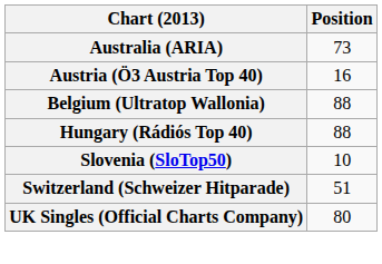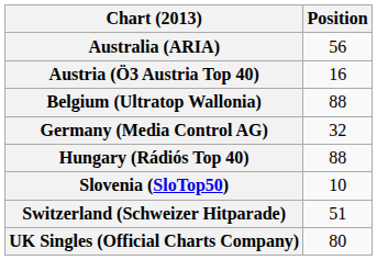 <table class="wikitable sortable plainrowheaders" style="text-align:center">
 <tr>
 <th scope="col">Chart (2013)</th>
 <th scope="col">Position</th>
 </tr>
 <tr>
 <th scope="row">Australia (ARIA)</th>
-<td style="text-align:center;">73</td>
+<td style="text-align:center;">56</td>
 </tr>
 <tr>
 <th scope="row">Austria (Ö3 Austria Top 40)</th>
 <td style="text-align:center;">16</td>
 </tr>
 <tr>
 <th scope="row">Belgium (Ultratop Wallonia)</th>
 <td style="text-align:center;">88</td>
+</tr>
+<tr>
+<th scope="row">Germany (Media Control AG)</th>
+<td style="text-align:center;">32</td>
 </tr>
 <tr>
 <th scope="row">Hungary (Rádiós Top 40)</th>
 <td align="center">88</td>
 </tr>
 <tr>
 <th scope="row">Slovenia (<a href='#'>SloTop50</a>)</th>
 <td align=center>10</td>
 </tr>
 <tr>
 <th scope="row">Switzerland (Schweizer Hitparade)</th>
 <td style="text-align:center;">51</td>
 </tr>
 <tr>
 <th scope="row">UK Singles (Official Charts Company)</th>
 <td style="text-align:center;">80</td>
 </tr>
 </table>
